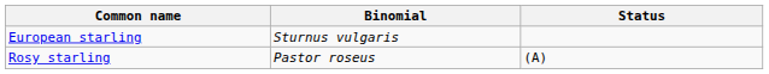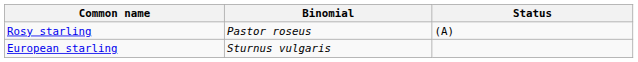 <table width=60% class="wikitable">
 <tr>
 <th width=35%>Common name</th>
 <th width=33%>Binomial</th>
 <th width=32%>Status</th>
 </tr>
 <tr>
+<td><a href='#'>Rosy starling</a></td>
+<td><em>Pastor roseus</em></td>
+<td>(A)</td>
+</tr>
+<tr>
 <td><a href='#'>European starling</a></td>
 <td><em>Sturnus vulgaris</em></td>
 <td></td>
 </tr>
-<tr>
-<td><a href='#'>Rosy starling</a></td>
-<td><em>Pastor roseus</em></td>
-<td>(A)</td>
-</tr>
 </table>
